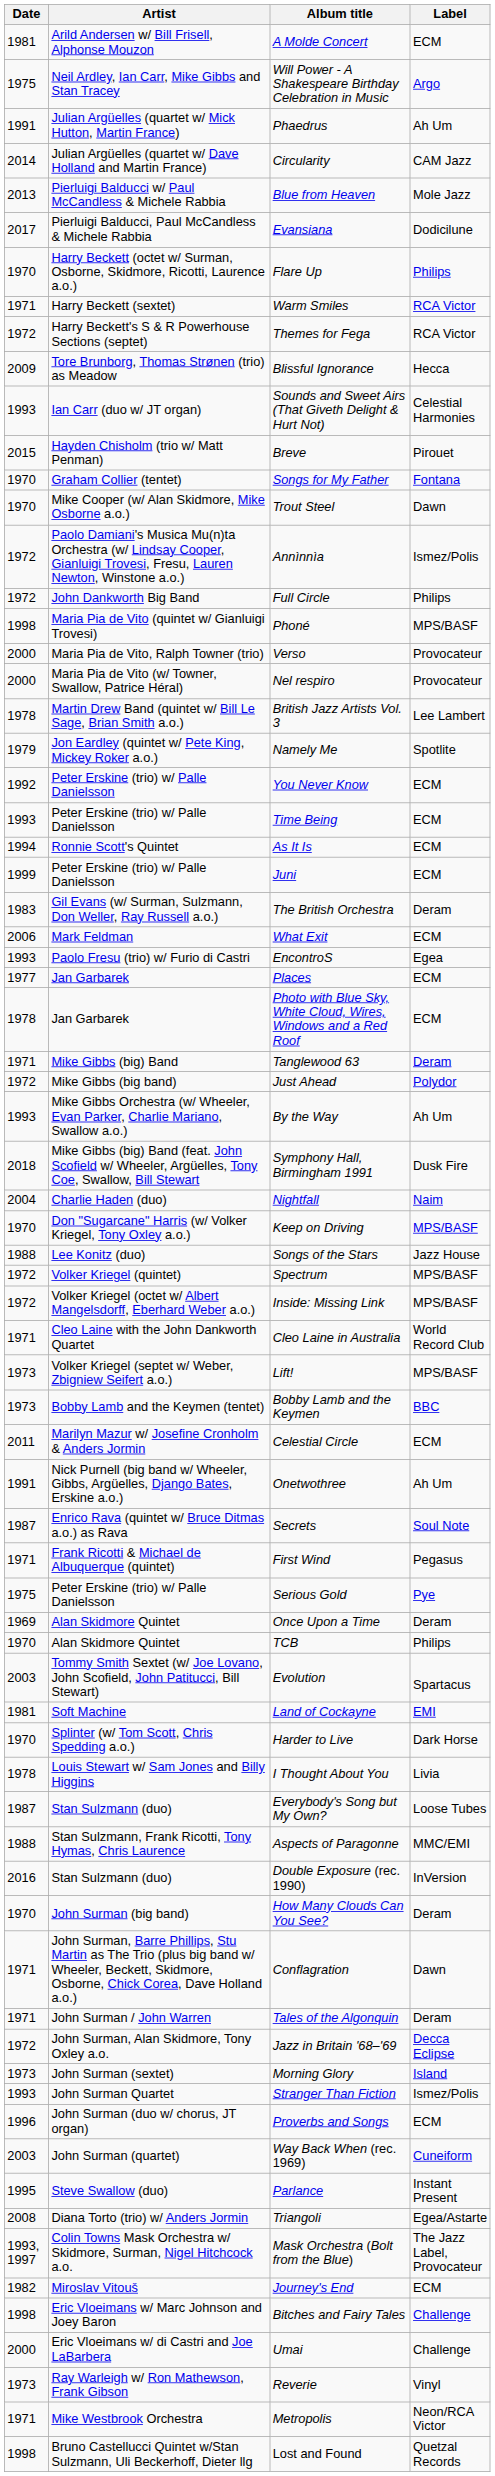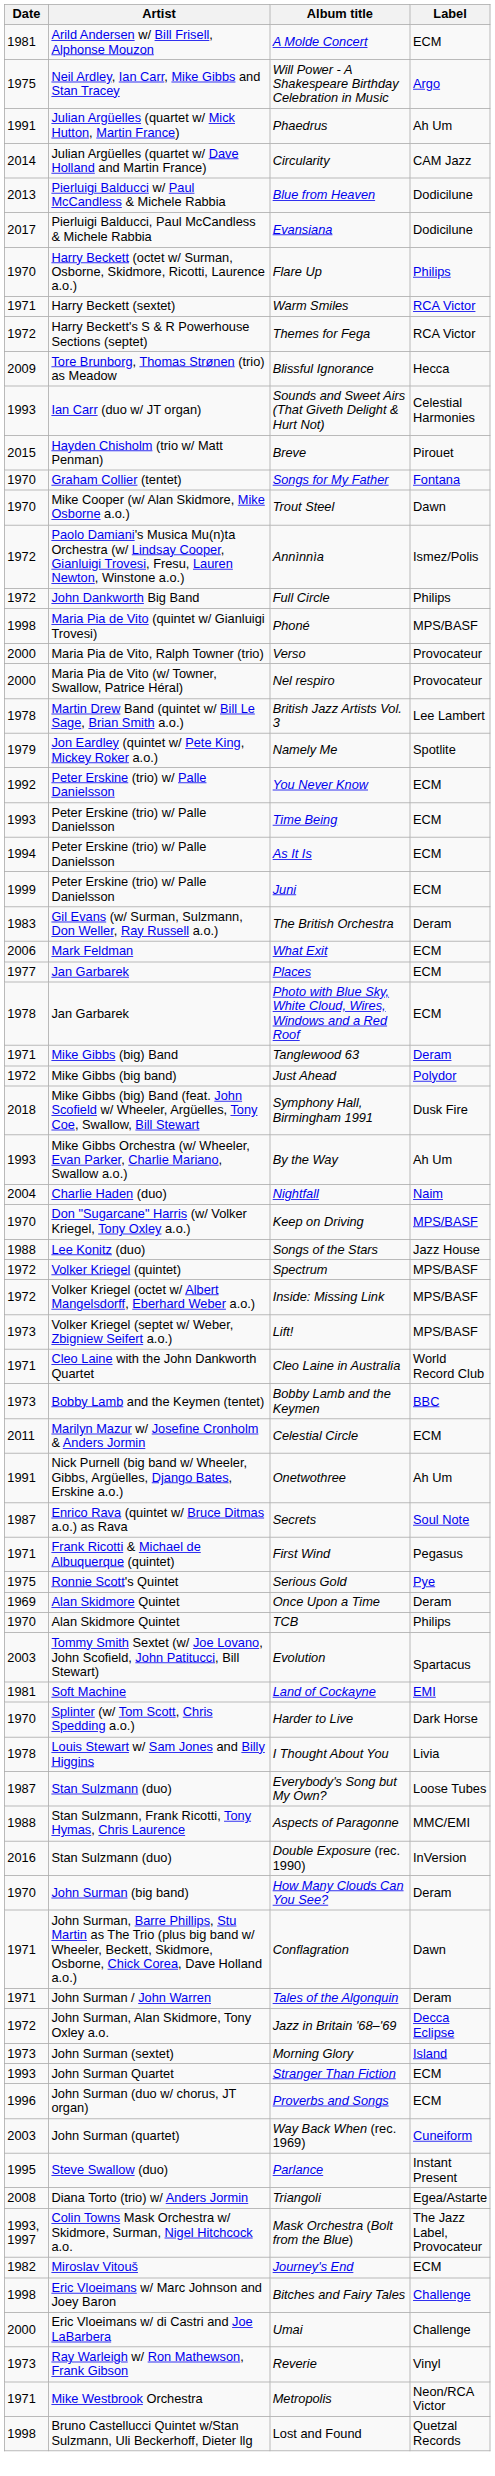 <table class="wikitable sortable">
 <tr>
 <th scope="col">Date</th>
 <th scope="col" class="unsortable">Artist</th>
 <th scope="col">Album title</th>
 <th scope="col" style="width: 55px;">Label</th>
 </tr>
 <tr>
 <td>1981</td>
 <td><a href='#'>Arild Andersen</a> w/ <a href='#'>Bill Frisell</a>, <a href='#'>Alphonse Mouzon</a></td>
 <td><em><a href='#'>A Molde Concert</a></em></td>
 <td>ECM</td>
 </tr>
 <tr>
 <td>1975</td>
 <td><a href='#'>Neil Ardley</a>, <a href='#'>Ian Carr</a>, <a href='#'>Mike Gibbs</a> and <a href='#'>Stan Tracey</a></td>
 <td><em>Will Power - A Shakespeare Birthday Celebration in Music</em></td>
 <td><a href='#'>Argo</a></td>
 </tr>
 <tr>
 <td>1991</td>
 <td><a href='#'>Julian Argüelles</a> (quartet w/ <a href='#'>Mick Hutton</a>, <a href='#'>Martin France</a>)</td>
 <td><em>Phaedrus</em></td>
 <td>Ah Um</td>
 </tr>
 <tr>
 <td>2014</td>
 <td>Julian Argüelles (quartet w/ <a href='#'>Dave Holland</a> and Martin France)</td>
 <td><em>Circularity</em></td>
 <td>CAM Jazz</td>
 </tr>
 <tr>
 <td>2013</td>
 <td><a href='#'>Pierluigi Balducci</a> w/ <a href='#'>Paul McCandless</a> & Michele Rabbia</td>
 <td><em><a href='#'>Blue from Heaven</a></em></td>
-<td>Mole Jazz</td>
+<td>Dodicilune</td>
 </tr>
 <tr>
 <td>2017</td>
 <td>Pierluigi Balducci, Paul McCandless & Michele Rabbia</td>
 <td><em><a href='#'>Evansiana</a></em></td>
 <td>Dodicilune</td>
 </tr>
 <tr>
 <td>1970</td>
 <td><a href='#'>Harry Beckett</a> (octet w/ Surman, Osborne, Skidmore, Ricotti, Laurence a.o.)</td>
 <td><em>Flare Up</em></td>
 <td><a href='#'>Philips</a></td>
 </tr>
 <tr>
 <td>1971</td>
 <td>Harry Beckett (sextet)</td>
 <td><em>Warm Smiles</em></td>
 <td><a href='#'>RCA Victor</a></td>
 </tr>
 <tr>
 <td>1972</td>
 <td>Harry Beckett's S & R Powerhouse Sections (septet)</td>
 <td><em>Themes for Fega</em></td>
 <td>RCA Victor</td>
 </tr>
 <tr>
 <td>2009</td>
 <td><a href='#'>Tore Brunborg</a>, <a href='#'>Thomas Strønen</a> (trio) as Meadow</td>
 <td><em>Blissful Ignorance</em></td>
 <td>Hecca</td>
 </tr>
 <tr>
 <td>1993</td>
 <td><a href='#'>Ian Carr</a> (duo w/ JT organ)</td>
 <td><em>Sounds and Sweet Airs (That Giveth Delight & Hurt Not)</em></td>
 <td>Celestial Harmonies</td>
 </tr>
 <tr>
 <td>2015</td>
 <td><a href='#'>Hayden Chisholm</a> (trio w/ Matt Penman)</td>
 <td><em>Breve</em></td>
 <td>Pirouet</td>
 </tr>
 <tr>
 <td>1970</td>
 <td><a href='#'>Graham Collier</a> (tentet)</td>
 <td><em><a href='#'>Songs for My Father</a></em></td>
 <td><a href='#'>Fontana</a></td>
 </tr>
 <tr>
 <td>1970</td>
 <td>Mike Cooper (w/ Alan Skidmore, <a href='#'>Mike Osborne</a> a.o.)</td>
 <td><em>Trout Steel</em></td>
 <td>Dawn</td>
 </tr>
 <tr>
 <td>1972</td>
 <td><a href='#'>Paolo Damiani</a>'s Musica Mu(n)ta Orchestra (w/ <a href='#'>Lindsay Cooper</a>, <a href='#'>Gianluigi Trovesi</a>, Fresu, <a href='#'>Lauren Newton</a>, Winstone a.o.)</td>
 <td><em>Annìnnìa</em></td>
 <td>Ismez/Polis</td>
 </tr>
 <tr>
 <td>1972</td>
 <td><a href='#'>John Dankworth</a> Big Band</td>
 <td><em>Full Circle</em></td>
 <td>Philips</td>
 </tr>
 <tr>
 <td>1998</td>
 <td><a href='#'>Maria Pia de Vito</a> (quintet w/ Gianluigi Trovesi)</td>
 <td><em>Phoné</em></td>
 <td>MPS/BASF</td>
 </tr>
 <tr>
 <td>2000</td>
 <td>Maria Pia de Vito, Ralph Towner (trio)</td>
 <td><em>Verso</em></td>
 <td>Provocateur</td>
 </tr>
 <tr>
 <td>2000</td>
 <td>Maria Pia de Vito (w/ Towner, Swallow, Patrice Héral)</td>
 <td><em>Nel respiro</em></td>
 <td>Provocateur</td>
 </tr>
 <tr>
 <td>1978</td>
 <td><a href='#'>Martin Drew</a> Band (quintet w/ <a href='#'>Bill Le Sage</a>, <a href='#'>Brian Smith</a> a.o.)</td>
 <td><em>British Jazz Artists Vol. 3</em></td>
 <td>Lee Lambert</td>
 </tr>
 <tr>
 <td>1979</td>
 <td><a href='#'>Jon Eardley</a> (quintet w/ <a href='#'>Pete King</a>, <a href='#'>Mickey Roker</a> a.o.)</td>
 <td><em>Namely Me</em></td>
 <td>Spotlite</td>
 </tr>
 <tr>
 <td>1992</td>
 <td><a href='#'>Peter Erskine</a> (trio) w/ <a href='#'>Palle Danielsson</a></td>
 <td><em><a href='#'>You Never Know</a></em></td>
 <td>ECM</td>
 </tr>
 <tr>
 <td>1993</td>
 <td>Peter Erskine (trio) w/ Palle Danielsson</td>
 <td><em><a href='#'>Time Being</a></em></td>
 <td>ECM</td>
 </tr>
 <tr>
 <td>1994</td>
-<td><a href='#'>Ronnie Scott</a>'s Quintet</td>
+<td>Peter Erskine (trio) w/ Palle Danielsson</td>
 <td><em><a href='#'>As It Is</a></em></td>
 <td>ECM</td>
 </tr>
 <tr>
 <td>1999</td>
 <td>Peter Erskine (trio) w/ Palle Danielsson</td>
 <td><em><a href='#'>Juni</a></em></td>
 <td>ECM</td>
 </tr>
 <tr>
 <td>1983</td>
 <td><a href='#'>Gil Evans</a> (w/ Surman, Sulzmann, <a href='#'>Don Weller</a>, <a href='#'>Ray Russell</a> a.o.)</td>
 <td><em>The British Orchestra</em></td>
 <td>Deram</td>
 </tr>
 <tr>
 <td>2006</td>
 <td><a href='#'>Mark Feldman</a></td>
 <td><em><a href='#'>What Exit</a></em></td>
 <td>ECM</td>
-</tr>
-<tr>
-<td>1993</td>
-<td><a href='#'>Paolo Fresu</a> (trio) w/ Furio di Castri</td>
-<td><em>EncontroS</em></td>
-<td>Egea</td>
 </tr>
 <tr>
 <td>1977</td>
 <td><a href='#'>Jan Garbarek</a></td>
 <td><em><a href='#'>Places</a></em></td>
 <td>ECM</td>
 </tr>
 <tr>
 <td>1978</td>
 <td>Jan Garbarek</td>
 <td><em><a href='#'>Photo with Blue Sky, White Cloud, Wires, Windows and a Red Roof</a></em></td>
 <td>ECM</td>
 </tr>
 <tr>
 <td>1971</td>
 <td><a href='#'>Mike Gibbs</a> (big) Band</td>
 <td><em>Tanglewood 63</em></td>
 <td><a href='#'>Deram</a></td>
 </tr>
 <tr>
 <td>1972</td>
 <td>Mike Gibbs (big band)</td>
 <td><em>Just Ahead</em></td>
 <td><a href='#'>Polydor</a></td>
 </tr>
 <tr>
+<td>2018</td>
+<td>Mike Gibbs (big) Band (feat. <a href='#'>John Scofield</a> w/ Wheeler, Argüelles, <a href='#'>Tony Coe</a>, Swallow, <a href='#'>Bill Stewart</a></td>
+<td><em>Symphony Hall, Birmingham 1991</em></td>
+<td>Dusk Fire</td>
+</tr>
+<tr>
 <td>1993</td>
 <td>Mike Gibbs Orchestra (w/ Wheeler, <a href='#'>Evan Parker</a>, <a href='#'>Charlie Mariano</a>, Swallow a.o.)</td>
 <td><em>By the Way</em></td>
 <td>Ah Um</td>
-</tr>
-<tr>
-<td>2018</td>
-<td>Mike Gibbs (big) Band (feat. <a href='#'>John Scofield</a> w/ Wheeler, Argüelles, <a href='#'>Tony Coe</a>, Swallow, <a href='#'>Bill Stewart</a></td>
-<td><em>Symphony Hall, Birmingham 1991</em></td>
-<td>Dusk Fire</td>
 </tr>
 <tr>
 <td>2004</td>
 <td><a href='#'>Charlie Haden</a> (duo)</td>
 <td><em><a href='#'>Nightfall</a></em></td>
 <td><a href='#'>Naim</a></td>
 </tr>
 <tr>
 <td>1970</td>
 <td><a href='#'>Don "Sugarcane" Harris</a> (w/ Volker Kriegel, <a href='#'>Tony Oxley</a> a.o.)</td>
 <td><em>Keep on Driving</em></td>
 <td><a href='#'>MPS/BASF</a></td>
 </tr>
 <tr>
 <td>1988</td>
 <td><a href='#'>Lee Konitz</a> (duo)</td>
 <td><em>Songs of the Stars</em></td>
 <td>Jazz House</td>
 </tr>
 <tr>
 <td>1972</td>
 <td><a href='#'>Volker Kriegel</a> (quintet)</td>
 <td><em>Spectrum</em></td>
 <td>MPS/BASF</td>
 </tr>
 <tr>
 <td>1972</td>
 <td>Volker Kriegel (octet w/ <a href='#'>Albert Mangelsdorff</a>, <a href='#'>Eberhard Weber</a> a.o.)</td>
 <td><em>Inside: Missing Link</em></td>
 <td>MPS/BASF</td>
 </tr>
 <tr>
+<td>1973</td>
+<td>Volker Kriegel (septet w/ Weber, <a href='#'>Zbigniew Seifert</a> a.o.)</td>
+<td><em>Lift!</em></td>
+<td>MPS/BASF</td>
+</tr>
+<tr>
 <td>1971</td>
 <td><a href='#'>Cleo Laine</a> with the John Dankworth Quartet</td>
 <td><em>Cleo Laine in Australia</em></td>
 <td>World Record Club</td>
-</tr>
-<tr>
-<td>1973</td>
-<td>Volker Kriegel (septet w/ Weber, <a href='#'>Zbigniew Seifert</a> a.o.)</td>
-<td><em>Lift!</em></td>
-<td>MPS/BASF</td>
 </tr>
 <tr>
 <td>1973</td>
 <td><a href='#'>Bobby Lamb</a> and the Keymen (tentet)</td>
 <td><em>Bobby Lamb and the Keymen</em></td>
 <td><a href='#'>BBC</a></td>
 </tr>
 <tr>
 <td>2011</td>
 <td><a href='#'>Marilyn Mazur</a> w/ <a href='#'>Josefine Cronholm</a> & <a href='#'>Anders Jormin</a></td>
 <td><em>Celestial Circle</em></td>
 <td>ECM</td>
 </tr>
 <tr>
 <td>1991</td>
 <td>Nick Purnell (big band w/ Wheeler, Gibbs, Argüelles, <a href='#'>Django Bates</a>, Erskine a.o.)</td>
 <td><em>Onetwothree</em></td>
 <td>Ah Um</td>
 </tr>
 <tr>
 <td>1987</td>
 <td><a href='#'>Enrico Rava</a> (quintet w/ <a href='#'>Bruce Ditmas</a> a.o.) as Rava</td>
 <td><em>Secrets</em></td>
 <td><a href='#'>Soul Note</a></td>
 </tr>
 <tr>
 <td>1971</td>
 <td><a href='#'>Frank Ricotti</a> & <a href='#'>Michael de Albuquerque</a> (quintet)</td>
 <td><em>First Wind</em></td>
 <td>Pegasus</td>
 </tr>
 <tr>
 <td>1975</td>
-<td>Peter Erskine (trio) w/ Palle Danielsson</td>
+<td><a href='#'>Ronnie Scott</a>'s Quintet</td>
 <td><em>Serious Gold</em></td>
 <td><a href='#'>Pye</a></td>
 </tr>
 <tr>
 <td>1969</td>
 <td><a href='#'>Alan Skidmore</a> Quintet</td>
 <td><em>Once Upon a Time</em></td>
 <td>Deram</td>
 </tr>
 <tr>
 <td>1970</td>
 <td>Alan Skidmore Quintet</td>
 <td><em>TCB</em></td>
 <td>Philips</td>
 </tr>
 <tr>
 <td>2003</td>
 <td><a href='#'>Tommy Smith</a> Sextet (w/ <a href='#'>Joe Lovano</a>, John Scofield, <a href='#'>John Patitucci</a>, Bill Stewart)</td>
 <td><em>Evolution</em></td>
 <td><br>Spartacus</td>
 </tr>
 <tr>
 <td>1981</td>
 <td><a href='#'>Soft Machine</a></td>
 <td><em><a href='#'>Land of Cockayne</a></em></td>
 <td><a href='#'>EMI</a></td>
 </tr>
 <tr>
 <td>1970</td>
 <td><a href='#'>Splinter</a> (w/ <a href='#'>Tom Scott</a>, <a href='#'>Chris Spedding</a> a.o.)</td>
 <td><em>Harder to Live</em></td>
 <td>Dark Horse</td>
 </tr>
 <tr>
 <td>1978</td>
 <td><a href='#'>Louis Stewart</a> w/ <a href='#'>Sam Jones</a> and <a href='#'>Billy Higgins</a></td>
 <td><em>I Thought About You</em></td>
 <td>Livia</td>
 </tr>
 <tr>
 <td>1987</td>
 <td><a href='#'>Stan Sulzmann</a> (duo)</td>
 <td><em>Everybody's Song but My Own?</em></td>
 <td>Loose Tubes</td>
 </tr>
 <tr>
 <td>1988</td>
 <td>Stan Sulzmann, Frank Ricotti, <a href='#'>Tony Hymas</a>, <a href='#'>Chris Laurence</a></td>
 <td><em>Aspects of Paragonne</em></td>
 <td>MMC/EMI</td>
 </tr>
 <tr>
 <td>2016</td>
 <td>Stan Sulzmann (duo)</td>
 <td><em>Double Exposure</em> (rec. 1990)</td>
 <td>InVersion</td>
 </tr>
 <tr>
 <td>1970</td>
 <td><a href='#'>John Surman</a> (big band)</td>
 <td><em><a href='#'>How Many Clouds Can You See?</a></em></td>
 <td>Deram</td>
 </tr>
 <tr>
 <td>1971</td>
 <td>John Surman, <a href='#'>Barre Phillips</a>, <a href='#'>Stu Martin</a> as The Trio (plus big band w/ Wheeler, Beckett, Skidmore, Osborne, <a href='#'>Chick Corea</a>, Dave Holland a.o.)</td>
 <td><em>Conflagration</em></td>
 <td>Dawn</td>
 </tr>
 <tr>
 <td>1971</td>
 <td>John Surman / <a href='#'>John Warren</a></td>
 <td><em><a href='#'>Tales of the Algonquin</a></em></td>
 <td>Deram</td>
 </tr>
 <tr>
 <td>1972</td>
 <td>John Surman, Alan Skidmore, Tony Oxley a.o.</td>
 <td><em>Jazz in Britain '68–'69</em></td>
 <td><a href='#'>Decca Eclipse</a></td>
 </tr>
 <tr>
 <td>1973</td>
 <td>John Surman (sextet)</td>
 <td><em>Morning Glory</em></td>
 <td><a href='#'>Island</a></td>
 </tr>
 <tr>
 <td>1993</td>
 <td>John Surman Quartet</td>
 <td><em><a href='#'>Stranger Than Fiction</a></em></td>
-<td>Ismez/Polis</td>
+<td>ECM</td>
 </tr>
 <tr>
 <td>1996</td>
 <td>John Surman (duo w/ chorus, JT organ)</td>
 <td><em><a href='#'>Proverbs and Songs</a></em></td>
 <td>ECM</td>
 </tr>
 <tr>
 <td>2003</td>
 <td>John Surman (quartet)</td>
 <td><em>Way Back When</em> (rec. 1969)</td>
 <td><a href='#'>Cuneiform</a></td>
 </tr>
 <tr>
 <td>1995</td>
 <td><a href='#'>Steve Swallow</a> (duo)</td>
 <td><em><a href='#'>Parlance</a></em></td>
 <td>Instant Present</td>
 </tr>
 <tr>
 <td>2008</td>
 <td>Diana Torto (trio) w/ <a href='#'>Anders Jormin</a></td>
 <td><em>Triangoli</em></td>
 <td>Egea/Astarte</td>
 </tr>
 <tr>
 <td>1993, 1997</td>
 <td><a href='#'>Colin Towns</a> Mask Orchestra w/ Skidmore, Surman, <a href='#'>Nigel Hitchcock</a> a.o.</td>
 <td><em>Mask Orchestra</em> (<em>Bolt from the Blue</em>)</td>
 <td>The Jazz Label, Provocateur</td>
 </tr>
 <tr>
 <td>1982</td>
 <td><a href='#'>Miroslav Vitouš</a></td>
 <td><em><a href='#'>Journey's End</a></em></td>
 <td>ECM</td>
 </tr>
 <tr>
 <td>1998</td>
 <td><a href='#'>Eric Vloeimans</a> w/ Marc Johnson and Joey Baron</td>
 <td><em>Bitches and Fairy Tales</em></td>
 <td><a href='#'>Challenge</a></td>
 </tr>
 <tr>
 <td>2000</td>
 <td>Eric Vloeimans w/ di Castri and <a href='#'>Joe LaBarbera</a></td>
 <td><em>Umai</em></td>
 <td>Challenge</td>
 </tr>
 <tr>
 <td>1973</td>
 <td><a href='#'>Ray Warleigh</a> w/ <a href='#'>Ron Mathewson</a>, <a href='#'>Frank Gibson</a></td>
 <td><em>Reverie</em></td>
 <td>Vinyl</td>
 </tr>
 <tr>
 <td>1971</td>
 <td><a href='#'>Mike Westbrook</a> Orchestra</td>
 <td><em>Metropolis</em></td>
 <td>Neon/RCA Victor</td>
 </tr>
 <tr>
 <td>1998</td>
 <td>Bruno Castellucci Quintet w/Stan Sulzmann, Uli Beckerhoff, Dieter llg</td>
 <td>Lost and Found</td>
 <td>Quetzal Records</td>
 </tr>
 </table>
